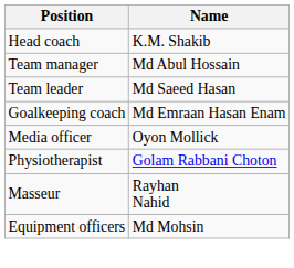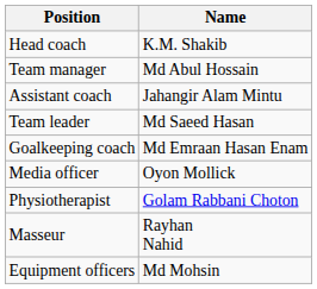 <table class="wikitable" style="text-align:left">
 <tr>
 <th>Position</th>
 <th>Name</th>
 </tr>
 <tr>
 <td>Head coach</td>
 <td> K.M. Shakib</td>
 </tr>
 <tr>
 <td>Team manager</td>
 <td> Md Abul Hossain</td>
+</tr>
+<tr>
+<td>Assistant coach</td>
+<td> Jahangir Alam Mintu</td>
 </tr>
 <tr>
 <td>Team leader</td>
 <td> Md Saeed Hasan</td>
 </tr>
 <tr>
 <td>Goalkeeping coach</td>
 <td> Md Emraan Hasan Enam</td>
 </tr>
 <tr>
 <td>Media officer</td>
 <td> Oyon Mollick</td>
 </tr>
 <tr>
 <td>Physiotherapist</td>
 <td> <a href='#'>Golam Rabbani Choton</a></td>
 </tr>
 <tr>
 <td>Masseur</td>
 <td> Rayhan<br> Nahid</td>
 </tr>
 <tr>
 <td>Equipment officers</td>
 <td> Md Mohsin</td>
 </tr>
 </table>
